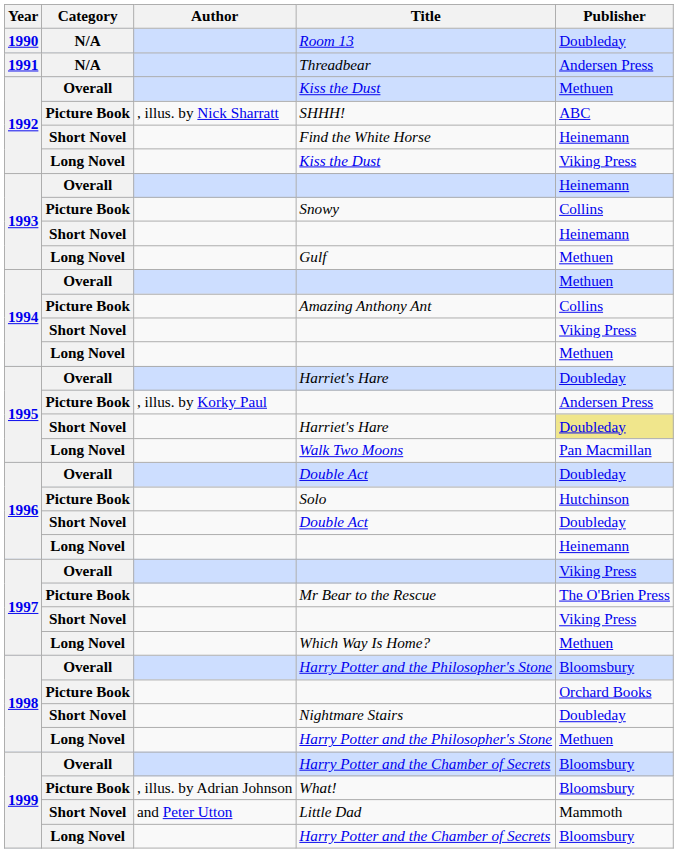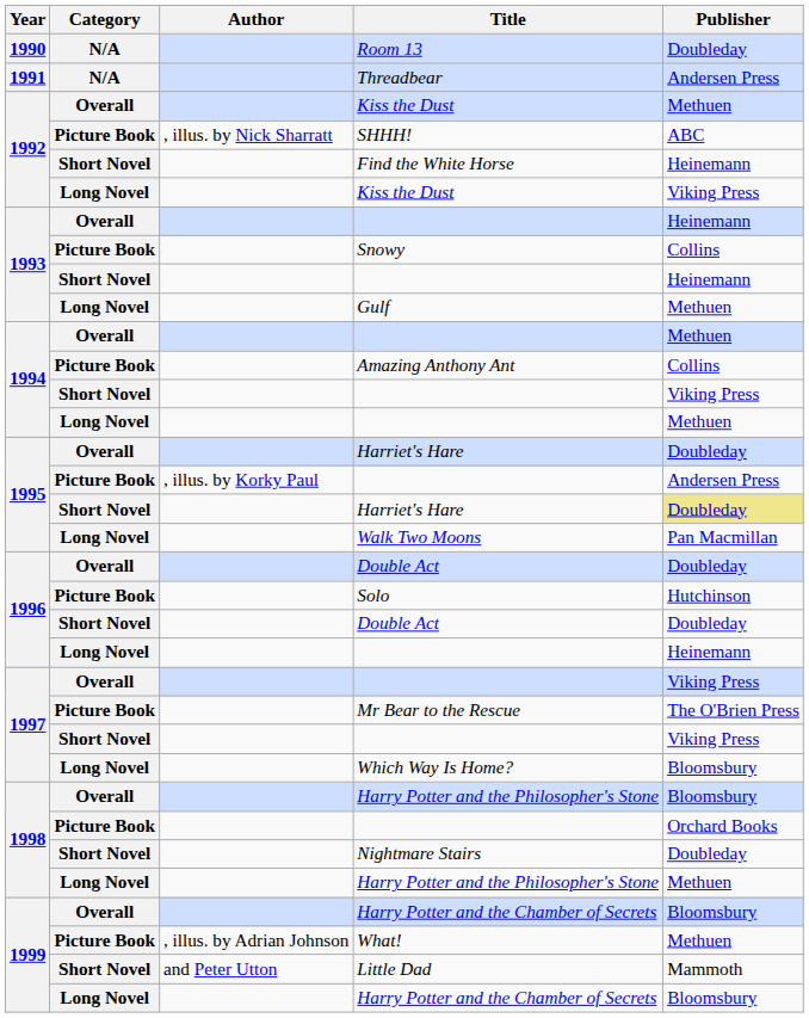 <table class="wikitable sortable mw-collapsible">
 <tr>
 <th>Year</th>
 <th>Category</th>
 <th>Author</th>
 <th>Title</th>
 <th>Publisher</th>
 </tr>
 <tr style="background:#cddeff">
 <th><a href='#'>1990</a></th>
 <th>N/A</th>
 <td></td>
 <td><em><a href='#'>Room 13</a></em></td>
 <td><a href='#'>Doubleday</a></td>
 </tr>
 <tr style="background:#cddeff">
 <th><a href='#'>1991</a></th>
 <th>N/A</th>
 <td></td>
 <td><em>Threadbear</em></td>
 <td><a href='#'>Andersen Press</a></td>
 </tr>
 <tr style="background:#cddeff">
 <th rowspan="4"><a href='#'>1992</a></th>
 <th>Overall</th>
 <td></td>
 <td><em><a href='#'>Kiss the Dust</a></em></td>
 <td><a href='#'>Methuen</a></td>
 </tr>
 <tr>
 <th>Picture Book</th>
 <td>, illus. by <a href='#'>Nick Sharratt</a></td>
 <td><em>SHHH!</em></td>
 <td><a href='#'>ABC</a></td>
 </tr>
 <tr>
 <th>Short Novel</th>
 <td></td>
 <td><em>Find the White Horse</em></td>
 <td><a href='#'>Heinemann</a></td>
 </tr>
 <tr>
 <th>Long Novel</th>
 <td></td>
 <td><em><a href='#'>Kiss the Dust</a></em></td>
 <td><a href='#'>Viking Press</a></td>
 </tr>
 <tr style="background:#cddeff">
 <th rowspan="4"><a href='#'>1993</a></th>
 <th>Overall</th>
 <td></td>
 <td><em></em></td>
 <td><a href='#'>Heinemann</a></td>
 </tr>
 <tr>
 <th>Picture Book</th>
 <td></td>
 <td><em>Snowy</em></td>
 <td><a href='#'>Collins</a></td>
 </tr>
 <tr>
 <th>Short Novel</th>
 <td></td>
 <td><em></em></td>
 <td><a href='#'>Heinemann</a></td>
 </tr>
 <tr>
 <th>Long Novel</th>
 <td></td>
 <td><em>Gulf</em></td>
 <td><a href='#'>Methuen</a></td>
 </tr>
 <tr style="background:#cddeff">
 <th rowspan="4"><a href='#'>1994</a></th>
 <th>Overall</th>
 <td></td>
 <td></td>
 <td><a href='#'>Methuen</a></td>
 </tr>
 <tr>
 <th>Picture Book</th>
 <td></td>
 <td><em>Amazing Anthony Ant</em></td>
 <td><a href='#'>Collins</a></td>
 </tr>
 <tr>
 <th>Short Novel</th>
 <td></td>
 <td></td>
 <td><a href='#'>Viking Press</a></td>
 </tr>
 <tr>
 <th>Long Novel</th>
 <td></td>
 <td></td>
 <td><a href='#'>Methuen</a></td>
 </tr>
 <tr style="background:#cddeff">
 <th rowspan="4"><a href='#'>1995</a></th>
 <th>Overall</th>
 <td></td>
 <td><em>Harriet's Hare</em></td>
 <td><a href='#'>Doubleday</a></td>
 </tr>
 <tr>
 <th>Picture Book</th>
 <td>, illus. by <a href='#'>Korky Paul</a></td>
 <td><em></em></td>
 <td><a href='#'>Andersen Press</a></td>
 </tr>
 <tr>
 <th>Short Novel</th>
 <td></td>
 <td><em>Harriet's Hare</em></td>
 <td style="background: khaki;"><a href='#'>Doubleday</a></td>
 </tr>
 <tr>
 <th>Long Novel</th>
 <td></td>
 <td><em><a href='#'>Walk Two Moons</a></em></td>
 <td><a href='#'>Pan Macmillan</a></td>
 </tr>
 <tr style="background:#cddeff">
 <th rowspan="4"><a href='#'>1996</a></th>
 <th>Overall</th>
 <td></td>
 <td><em><a href='#'>Double Act</a></em></td>
 <td><a href='#'>Doubleday</a></td>
 </tr>
 <tr>
 <th>Picture Book</th>
 <td></td>
 <td><em>Solo</em></td>
 <td><a href='#'>Hutchinson</a></td>
 </tr>
 <tr>
 <th>Short Novel</th>
 <td></td>
 <td><em><a href='#'>Double Act</a></em></td>
 <td><a href='#'>Doubleday</a></td>
 </tr>
 <tr>
 <th>Long Novel</th>
 <td></td>
 <td></td>
 <td><a href='#'>Heinemann</a></td>
 </tr>
 <tr style="background:#cddeff">
 <th rowspan="4"><a href='#'>1997</a></th>
 <th>Overall</th>
 <td></td>
 <td><em></em></td>
 <td><a href='#'>Viking Press</a></td>
 </tr>
 <tr>
 <th>Picture Book</th>
 <td></td>
 <td><em>Mr Bear to the Rescue</em></td>
 <td><a href='#'>The O'Brien Press</a></td>
 </tr>
 <tr>
 <th>Short Novel</th>
 <td></td>
 <td><em></em></td>
 <td><a href='#'>Viking Press</a></td>
 </tr>
 <tr>
 <th>Long Novel</th>
 <td></td>
 <td><em>Which Way Is Home?</em></td>
-<td><a href='#'>Methuen</a></td>
+<td><a href='#'>Bloomsbury</a></td>
 </tr>
 <tr style="background:#cddeff">
 <th rowspan="4"><a href='#'>1998</a></th>
 <th>Overall</th>
 <td></td>
 <td><em><a href='#'>Harry Potter and the Philosopher's Stone</a></em></td>
 <td><a href='#'>Bloomsbury</a></td>
 </tr>
 <tr>
 <th>Picture Book</th>
 <td></td>
 <td><em></em></td>
 <td><a href='#'>Orchard Books</a></td>
 </tr>
 <tr>
 <th>Short Novel</th>
 <td></td>
 <td><em>Nightmare Stairs</em></td>
 <td><a href='#'>Doubleday</a></td>
 </tr>
 <tr>
 <th>Long Novel</th>
 <td></td>
 <td><em><a href='#'>Harry Potter and the Philosopher's Stone</a></em></td>
 <td><a href='#'>Methuen</a></td>
 </tr>
 <tr style="background:#cddeff">
 <th rowspan="4"><a href='#'>1999</a></th>
 <th>Overall</th>
 <td></td>
 <td><em><a href='#'>Harry Potter and the Chamber of Secrets</a></em></td>
 <td><a href='#'>Bloomsbury</a></td>
 </tr>
 <tr>
 <th>Picture Book</th>
 <td>, illus. by Adrian Johnson</td>
 <td><em>What!</em></td>
-<td><a href='#'>Bloomsbury</a></td>
+<td><a href='#'>Methuen</a></td>
 </tr>
 <tr>
 <th>Short Novel</th>
 <td> and <a href='#'>Peter Utton</a></td>
 <td><em>Little Dad</em></td>
 <td>Mammoth</td>
 </tr>
 <tr>
 <th>Long Novel</th>
 <td></td>
 <td><em><a href='#'>Harry Potter and the Chamber of Secrets</a></em></td>
 <td><a href='#'>Bloomsbury</a></td>
 </tr>
 </table>
